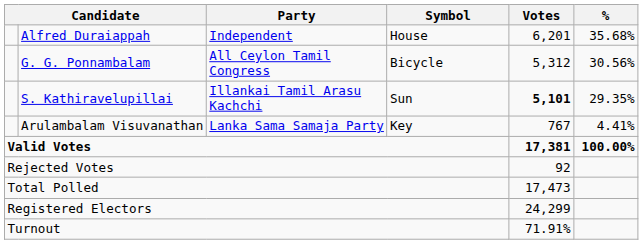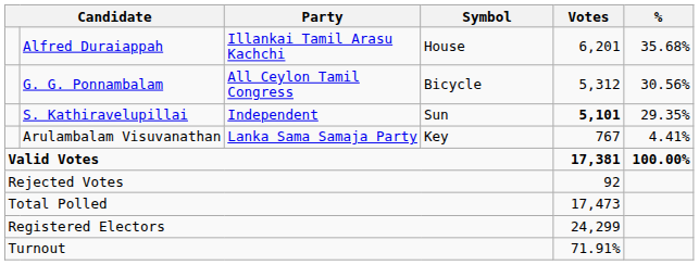 <table class="wikitable" border="1" style="text-align:right;">
 <tr>
 <th align=left colspan=2 width="180">Candidate</th>
 <th align=left width="180">Party</th>
 <th align=left width="120">Symbol</th>
 <th align=left width="60">Votes</th>
 <th align=left width="60">%</th>
 </tr>
 <tr>
 <td></td>
 <td align=left><a href='#'>Alfred Duraiappah</a></td>
-<td align=left><a href='#'>Independent</a></td>
+<td align=left><a href='#'>Illankai Tamil Arasu Kachchi</a></td>
 <td align=left>House</td>
 <td>6,201</td>
 <td>35.68%</td>
 </tr>
 <tr>
 <td bgcolor=> </td>
 <td align=left><a href='#'>G. G. Ponnambalam</a></td>
 <td align=left><a href='#'>All Ceylon Tamil Congress</a></td>
 <td align=left>Bicycle</td>
 <td>5,312</td>
 <td>30.56%</td>
 </tr>
 <tr>
 <td bgcolor=> </td>
 <td align=left><a href='#'>S. Kathiravelupillai</a></td>
-<td align=left><a href='#'>Illankai Tamil Arasu Kachchi</a></td>
+<td align=left><a href='#'>Independent</a></td>
 <td align=left>Sun</td>
 <td><strong>5,101</strong></td>
 <td>29.35%</td>
 </tr>
 <tr>
 <td bgcolor=> </td>
 <td align=left>Arulambalam Visuvanathan</td>
 <td align=left><a href='#'>Lanka Sama Samaja Party</a></td>
 <td align=left>Key</td>
 <td>767</td>
 <td>4.41%</td>
 </tr>
 <tr>
 <td align=left colspan=4><strong>Valid Votes</strong></td>
 <td><strong>17,381</strong></td>
 <td><strong>100.00%</strong></td>
 </tr>
 <tr>
 <td align=left colspan=4>Rejected Votes</td>
 <td>92</td>
 <td></td>
 </tr>
 <tr>
 <td align=left colspan=4>Total Polled</td>
 <td>17,473</td>
 <td></td>
 </tr>
 <tr>
 <td align=left colspan=4>Registered Electors</td>
 <td>24,299</td>
 <td></td>
 </tr>
 <tr>
 <td align=left colspan=4>Turnout</td>
 <td>71.91%</td>
 </tr>
 </table>
